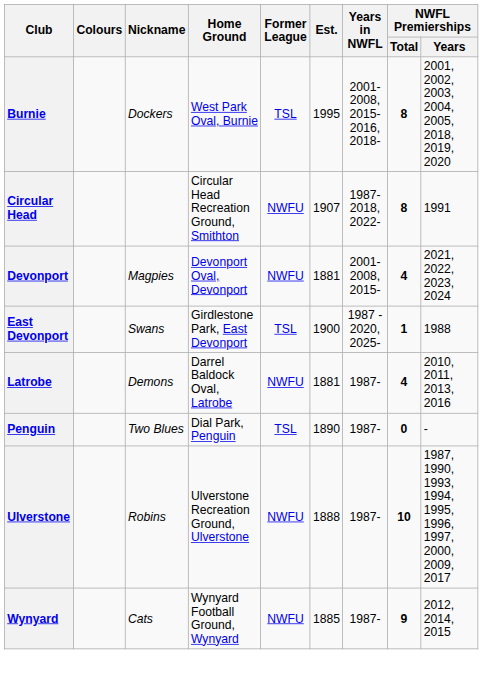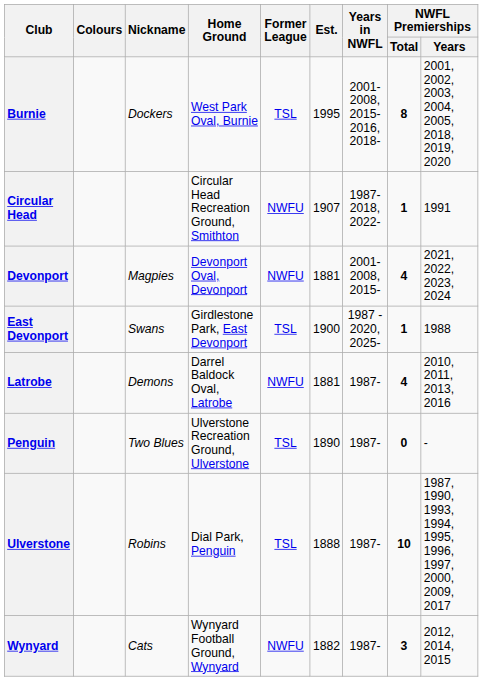 <table class="wikitable sortable" style="text-align:center; width:100%">
 <tr>
 <th rowspan="2">Club</th>
 <th rowspan="2"; class=unsortable>Colours</th>
 <th rowspan="2">Nickname</th>
 <th rowspan="2">Home Ground</th>
 <th rowspan="2">Former League</th>
 <th rowspan="2">Est.</th>
 <th rowspan="2">Years in NWFL</th>
 <th colspan="2">NWFL Premierships</th>
 </tr>
 <tr>
 <th>Total</th>
 <th>Years</th>
 </tr>
 <tr>
 <th style="text-align:left"><a href='#'>Burnie</a></th>
 <td></td>
 <td align="left"><em>Dockers</em></td>
 <td align="left"><a href='#'>West Park Oval, Burnie</a></td>
 <td><a href='#'>TSL</a></td>
 <td>1995</td>
 <td>2001-2008, 2015-2016, 2018-</td>
 <td><strong>8</strong></td>
 <td align="left">2001, 2002, 2003, 2004, 2005, 2018, 2019, 2020</td>
 </tr>
 <tr>
 <th style="text-align:left"><a href='#'>Circular Head</a></th>
 <td></td>
 <td align="left"><em></em></td>
 <td align="left">Circular Head Recreation Ground, <a href='#'>Smithton</a></td>
 <td><a href='#'>NWFU</a></td>
 <td>1907</td>
 <td>1987-2018, 2022-</td>
-<td><strong>8</strong></td>
+<td><strong>1</strong></td>
 <td align="left">1991</td>
 </tr>
 <tr>
 <th style="text-align:left"><a href='#'>Devonport</a> </th>
 <td></td>
 <td align="left"><em>Magpies</em></td>
 <td align="left"><a href='#'>Devonport Oval, Devonport</a></td>
 <td><a href='#'>NWFU</a></td>
 <td>1881</td>
 <td>2001-2008, 2015-</td>
 <td><strong>4</strong></td>
 <td align="left">2021, 2022, 2023, 2024</td>
 </tr>
 <tr>
 <th style="text-align:left"><a href='#'>East Devonport</a></th>
 <td></td>
 <td align="left"><em>Swans</em></td>
 <td align="left">Girdlestone Park, <a href='#'>East Devonport</a></td>
 <td><a href='#'>TSL</a></td>
 <td>1900</td>
 <td>1987 - 2020,  2025-</td>
 <td><strong>1</strong></td>
 <td align="left">1988</td>
 </tr>
 <tr>
 <th style="text-align:left"><a href='#'>Latrobe</a></th>
 <td></td>
 <td align="left"><em>Demons</em></td>
 <td align="left">Darrel Baldock Oval, <a href='#'>Latrobe</a></td>
 <td><a href='#'>NWFU</a></td>
 <td>1881</td>
 <td>1987-</td>
 <td><strong>4</strong></td>
 <td align="left">2010, 2011, 2013, 2016</td>
 </tr>
 <tr>
 <th style="text-align:left"><a href='#'>Penguin</a></th>
 <td></td>
 <td align="left"><em>Two Blues</em></td>
-<td align="left">Dial Park, <a href='#'>Penguin</a></td>
+<td align="left">Ulverstone Recreation Ground, <a href='#'>Ulverstone</a></td>
 <td><a href='#'>TSL</a></td>
 <td>1890</td>
 <td>1987-</td>
 <td><strong>0</strong></td>
 <td align="left">-</td>
 </tr>
 <tr>
 <th style="text-align:left"><a href='#'>Ulverstone</a></th>
 <td></td>
 <td align="left"><em>Robins</em></td>
-<td align="left">Ulverstone Recreation Ground, <a href='#'>Ulverstone</a></td>
-<td><a href='#'>NWFU</a></td>
+<td align="left">Dial Park, <a href='#'>Penguin</a></td>
+<td><a href='#'>TSL</a></td>
 <td>1888</td>
 <td>1987-</td>
 <td><strong>10</strong></td>
 <td align="left">1987, 1990, 1993, 1994, 1995, 1996, 1997, 2000, 2009, 2017</td>
 </tr>
 <tr>
 <th style="text-align:left"><a href='#'>Wynyard</a></th>
 <td></td>
 <td align="left"><em>Cats</em></td>
 <td align="left">Wynyard Football Ground, <a href='#'>Wynyard</a></td>
 <td><a href='#'>NWFU</a></td>
-<td>1885</td>
+<td>1882</td>
 <td>1987-</td>
-<td><strong>9</strong></td>
+<td><strong>3</strong></td>
 <td align="left">2012, 2014, 2015</td>
 </tr>
 </table>
